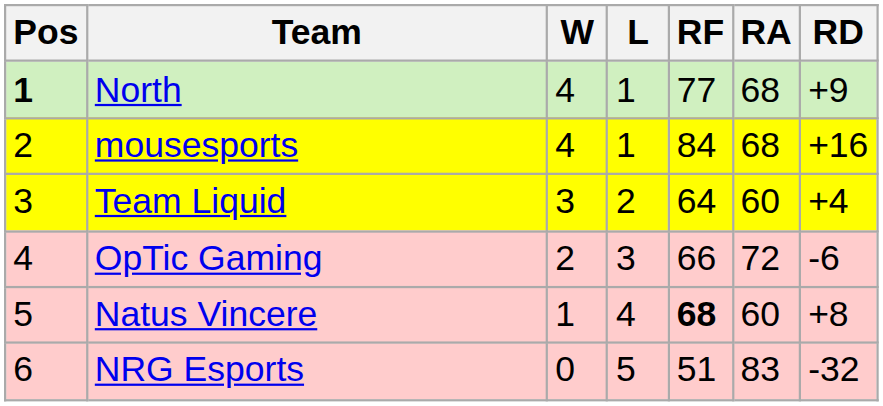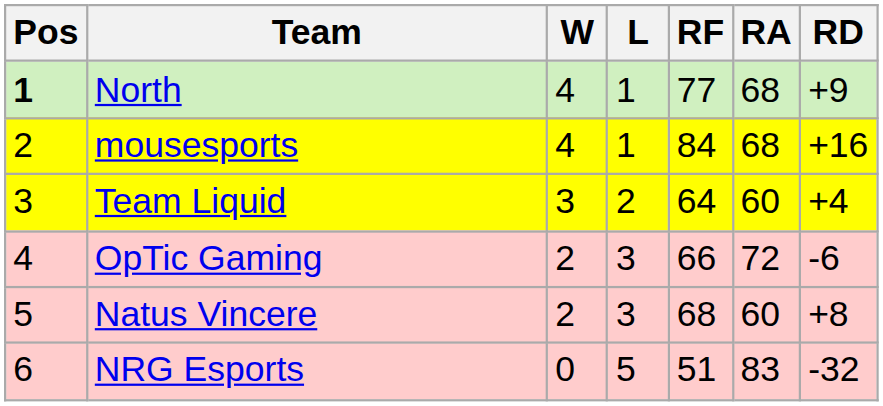 <table class="wikitable">
 <tr>
 <th width="20px">Pos</th>
 <th width="200px">Team</th>
 <th width="20px">W</th>
 <th width="20px">L</th>
 <th width="20px">RF</th>
 <th width="20px">RA</th>
 <th width="20px">RD</th>
 </tr>
 <tr style="background: #D0F0C0;">
 <td><strong>1</strong></td>
 <td><a href='#'>North</a></td>
 <td>4</td>
 <td>1</td>
 <td>77</td>
 <td>68</td>
 <td>+9</td>
 </tr>
 <tr style="background: #FFFF00;">
 <td>2</td>
 <td><a href='#'>mousesports</a></td>
 <td>4</td>
 <td>1</td>
 <td>84</td>
 <td>68</td>
 <td>+16</td>
 </tr>
 <tr style="background: #FFFF00;">
 <td>3</td>
 <td><a href='#'>Team Liquid</a></td>
 <td>3</td>
 <td>2</td>
 <td>64</td>
 <td>60</td>
 <td>+4</td>
 </tr>
 <tr style="background: #FFCCCC;">
 <td>4</td>
 <td><a href='#'>OpTic Gaming</a></td>
 <td>2</td>
 <td>3</td>
 <td>66</td>
 <td>72</td>
 <td>-6</td>
 </tr>
 <tr style="background: #FFCCCC;">
 <td>5</td>
 <td><a href='#'>Natus Vincere</a></td>
-<td>1</td>
-<td>4</td>
-<td><strong>68</strong></td>
+<td>2</td>
+<td>3</td>
+<td>68</td>
 <td>60</td>
 <td>+8</td>
 </tr>
 <tr style="background: #FFCCCC;">
 <td>6</td>
 <td><a href='#'>NRG Esports</a></td>
 <td>0</td>
 <td>5</td>
 <td>51</td>
 <td>83</td>
 <td>-32</td>
 </tr>
 </table>
